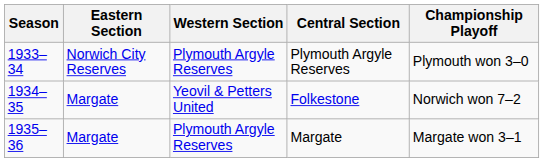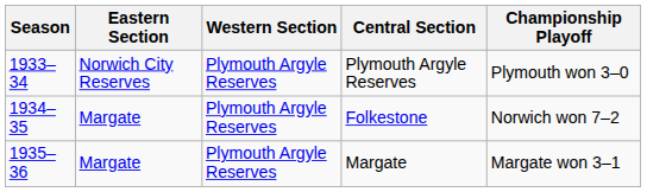 <table class="wikitable" style="text-align: left">
 <tr>
 <th>Season</th>
 <th>Eastern Section</th>
 <th>Western Section</th>
 <th>Central Section</th>
 <th>Championship Playoff</th>
 </tr>
 <tr>
 <td><a href='#'>1933–34</a></td>
 <td><a href='#'>Norwich City Reserves</a></td>
 <td><a href='#'>Plymouth Argyle Reserves</a></td>
 <td>Plymouth Argyle Reserves</td>
 <td>Plymouth won 3–0</td>
 </tr>
 <tr>
 <td><a href='#'>1934–35</a></td>
 <td><a href='#'>Margate</a></td>
-<td><a href='#'>Yeovil & Petters United</a></td>
+<td><a href='#'>Plymouth Argyle Reserves</a></td>
 <td><a href='#'>Folkestone</a></td>
 <td>Norwich won 7–2</td>
 </tr>
 <tr>
 <td><a href='#'>1935–36</a></td>
 <td><a href='#'>Margate</a></td>
 <td><a href='#'>Plymouth Argyle Reserves</a></td>
 <td>Margate</td>
 <td>Margate won 3–1</td>
 </tr>
 </table>
